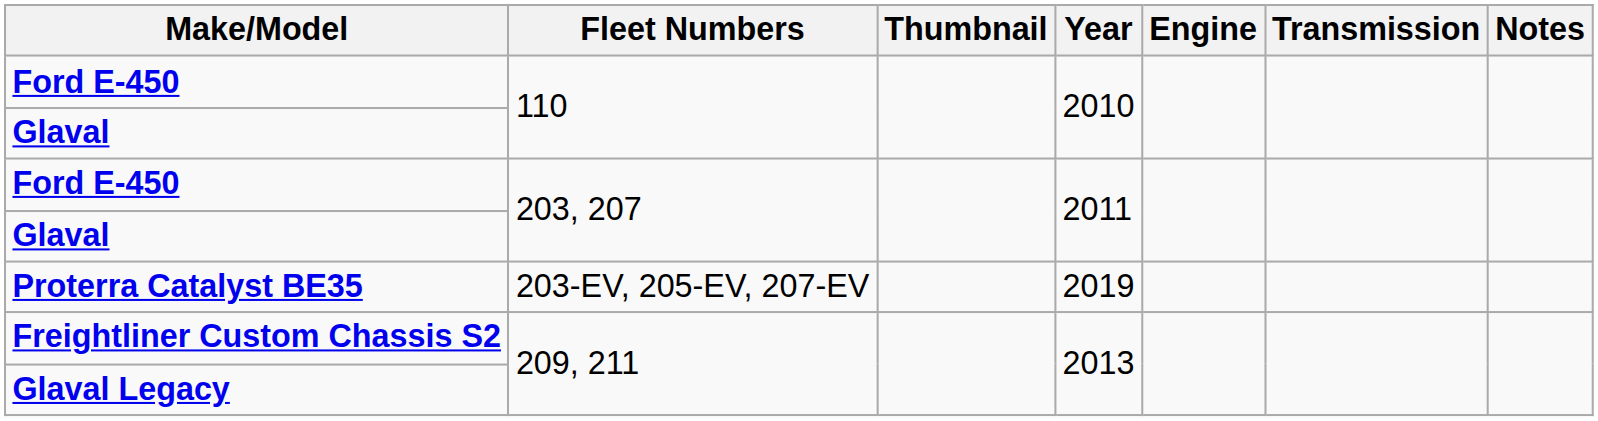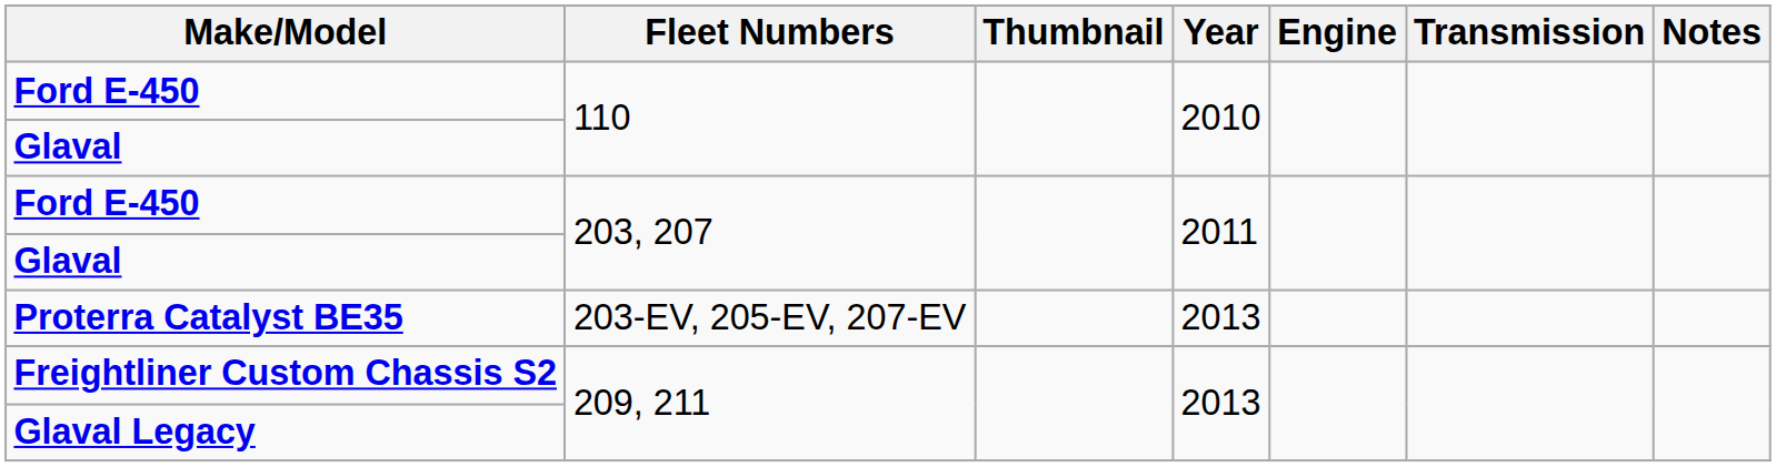 <table class="wikitable sortable mw-collapsible" style="font-size: 100%;">
 <tr>
 <th>Make/Model</th>
 <th>Fleet Numbers</th>
 <th class="unsortable">Thumbnail</th>
 <th>Year</th>
 <th>Engine</th>
 <th>Transmission</th>
 <th>Notes</th>
 </tr>
 <tr>
 <td><strong><a href='#'>Ford E-450</a></strong></td>
 <td rowspan="2">110</td>
 <td rowspan="2"></td>
 <td rowspan="2">2010</td>
 <td rowspan="2"></td>
 <td rowspan="2"></td>
 <td rowspan="2"></td>
 </tr>
 <tr>
 <td><strong><a href='#'>Glaval</a></strong></td>
 </tr>
 <tr>
 <td><strong><a href='#'>Ford E-450</a></strong></td>
 <td rowspan="2">203, 207</td>
 <td rowspan="2"></td>
 <td rowspan="2">2011</td>
 <td rowspan="2"></td>
 <td rowspan="2"></td>
 <td rowspan="2"></td>
 </tr>
 <tr>
 <td><strong><a href='#'>Glaval</a></strong></td>
 </tr>
 <tr>
 <td><strong><a href='#'>Proterra Catalyst BE35</a></strong></td>
 <td>203-EV, 205-EV, 207-EV</td>
 <td></td>
-<td>2019</td>
+<td>2013</td>
 <td></td>
 <td></td>
 <td></td>
 </tr>
 <tr>
 <td><strong><a href='#'>Freightliner Custom Chassis S2</a></strong></td>
 <td rowspan="2">209, 211</td>
 <td rowspan="2"></td>
 <td rowspan="2">2013</td>
 <td rowspan="2"></td>
 <td rowspan="2"></td>
 <td rowspan="2"></td>
 </tr>
 <tr>
 <td><strong><a href='#'>Glaval Legacy</a></strong></td>
 </tr>
 </table>
